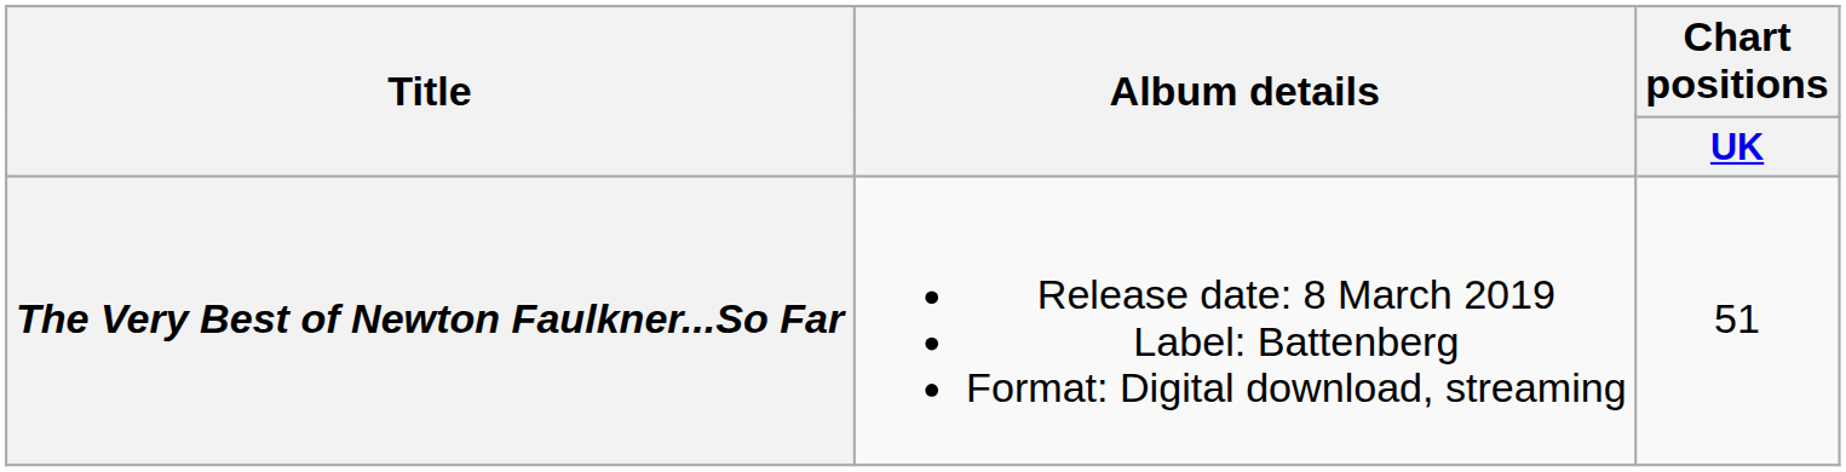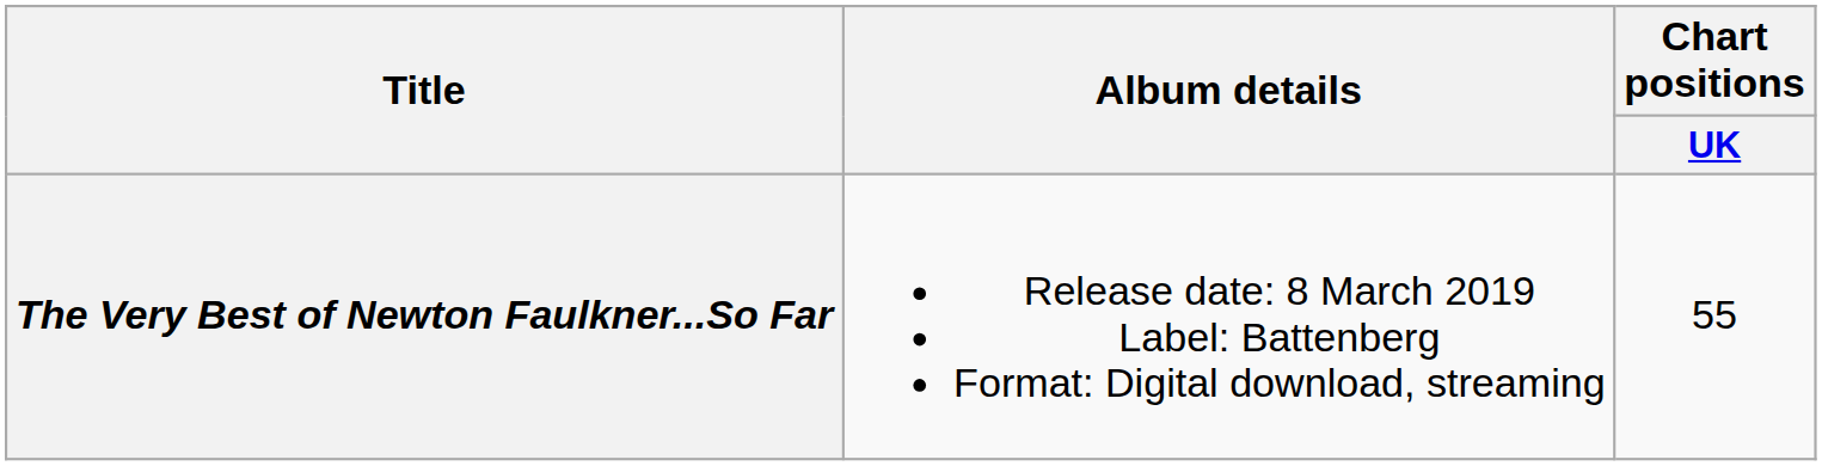 <table class="wikitable plainrowheaders" style="text-align:center">
 <tr>
 <th scope="col" rowspan="2">Title</th>
 <th scope="col" rowspan="2">Album details</th>
 <th scope="col" colspan="1">Chart positions</th>
 </tr>
 <tr>
 <th scope="col" style="width:2.2em;font-size:90%;"><a href='#'>UK</a><br></th>
 </tr>
 <tr>
 <th scope="row"><em>The Very Best of Newton Faulkner...So Far</em></th>
 <td><br><ul><li>Release date: 8 March 2019</li><li>Label: Battenberg</li><li>Format: Digital download, streaming</li></ul></td>
-<td>51</td>
+<td>55</td>
 </tr>
 </table>
